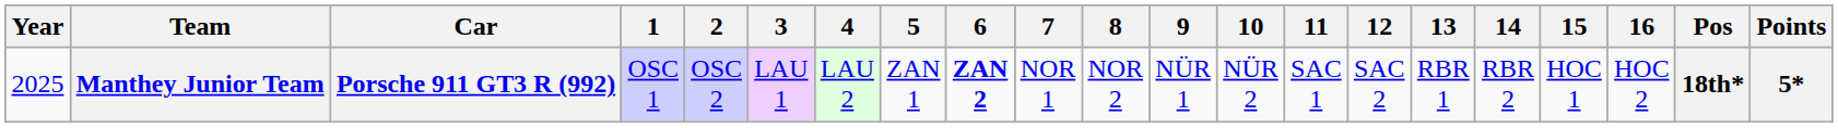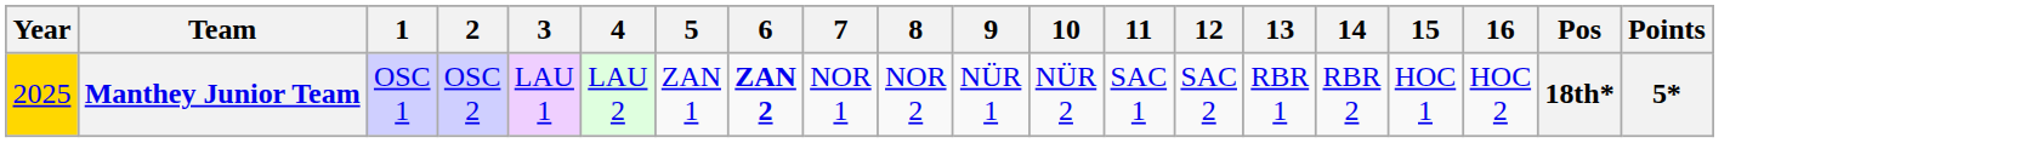 <table class="wikitable" style="text-align:center; font-size:85%">
 <tr>
 <th>Year</th>
 <th>Team</th>
-<th>Car</th>
 <th>1</th>
 <th>2</th>
 <th>3</th>
 <th>4</th>
 <th>5</th>
 <th>6</th>
 <th>7</th>
 <th>8</th>
 <th>9</th>
 <th>10</th>
 <th>11</th>
 <th>12</th>
 <th>13</th>
 <th>14</th>
 <th>15</th>
 <th>16</th>
 <th>Pos</th>
 <th>Points</th>
 </tr>
 <tr>
-<td><a href='#'>2025</a></td>
+<td style="background: gold;"><a href='#'>2025</a></td>
 <th><a href='#'>Manthey Junior Team</a></th>
-<th><a href='#'>Porsche 911 GT3 R (992)</a></th>
 <td style="background:#CFCFFF;"><a href='#'>OSC<br>1</a><br></td>
 <td style="background:#CFCFFF;"><a href='#'>OSC<br>2</a><br></td>
 <td style="background:#EFCFFF;"><a href='#'>LAU<br>1</a><br></td>
 <td style="background:#DFFFDF;"><a href='#'>LAU<br>2</a><br></td>
 <td style="background:#;"><a href='#'>ZAN<br>1</a><br></td>
 <td style="background:#;"><strong><a href='#'>ZAN<br>2</a><br></strong></td>
 <td style="background:#;"><a href='#'>NOR<br>1</a><br></td>
 <td style="background:#;"><a href='#'>NOR<br>2</a><br></td>
 <td style="background:#;"><a href='#'>NÜR<br>1</a><br></td>
 <td style="background:#;"><a href='#'>NÜR<br>2</a><br></td>
 <td style="background:#;"><a href='#'>SAC<br>1</a><br></td>
 <td style="background:#;"><a href='#'>SAC<br>2</a><br></td>
 <td style="background:#;"><a href='#'>RBR<br>1</a><br></td>
 <td style="background:#;"><a href='#'>RBR<br>2</a><br></td>
 <td style="background:#;"><a href='#'>HOC<br>1</a><br></td>
 <td style="background:#;"><a href='#'>HOC<br>2</a><br></td>
 <th>18th*</th>
 <th>5*</th>
 </tr>
 </table>
